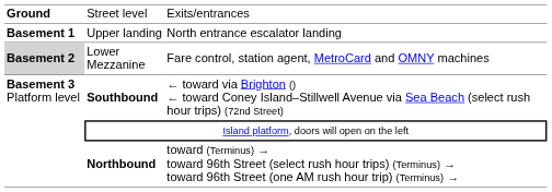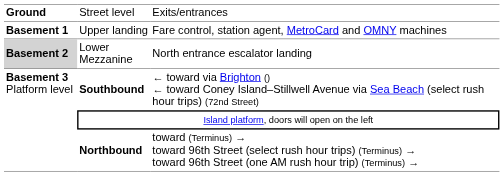 <table table border=0 cellspacing=0 cellpadding=3>
 <tr>
 <td style="width:100px; border-bottom:solid 1px gray; border-top:solid 1px gray;"><strong>Ground</strong></td>
 <td style="width:100px; border-top:solid 1px gray; border-bottom:solid 1px gray;">Street level</td>
 <td style="width:500px; border-top:solid 1px gray; border-bottom:solid 1px gray;">Exits/entrances</td>
 </tr>
 <tr>
 <td style="border-bottom:solid 1px gray; "><strong>Basement 1</strong></td>
 <td style="border-bottom:solid 1px gray; ">Upper landing</td>
-<td style="border-bottom:solid 1px gray; ">North entrance escalator landing</td>
+<td style="border-bottom:solid 1px gray;">Fare control, station agent, <a href='#'>MetroCard</a> and <a href='#'>OMNY</a> machines<br></td>
 </tr>
 <tr>
 <td style="background: lightgrey; border-bottom:solid 1px gray;"><strong>Basement 2</strong></td>
 <td style="border-bottom:solid 1px gray;">Lower Mezzanine</td>
-<td style="border-bottom:solid 1px gray;">Fare control, station agent, <a href='#'>MetroCard</a> and <a href='#'>OMNY</a> machines<br></td>
+<td style="border-bottom:solid 1px gray; ">North entrance escalator landing</td>
 </tr>
 <tr>
 <td rowspan="3" style="border-bottom:solid 1px gray; vertical-align:top;"><strong>Basement 3</strong><br>Platform level</td>
 <td><span><strong>Southbound</strong></span></td>
 <td>←  toward  via <a href='#'>Brighton</a>  <small>()</small><br>←  toward Coney Island–Stillwell Avenue via <a href='#'>Sea Beach</a> (select rush hour trips) <small>(72nd Street)</small></td>
 </tr>
 <tr>
 <td style="border-top:solid 2px black;border-right:solid 2px black;border-left:solid 2px black;border-bottom:solid 2px black;text-align:center;" colspan=2><small><a href='#'>Island platform</a>, doors will open on the left </small></td>
 </tr>
 <tr>
 <td style="border-bottom:solid 1px gray;"><span><strong>Northbound</strong></span></td>
 <td style="border-bottom:solid 1px gray;">  toward  <small>(Terminus)</small> →<br>  toward 96th Street (select rush hour trips) <small>(Terminus)</small> →<br>  toward 96th Street (one AM rush hour trip) <small>(Terminus)</small> →</td>
 </tr>
 </table>
